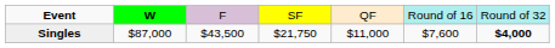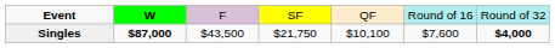 <table class=wikitable style=font-size:95%;text-align:center>
 <tr>
 <td style="width:130px"><strong>Event</strong></td>
 <td style="width:85px; background:lime"><strong>W</strong></td>
 <td style="width:85px; background:thistle">F</td>
 <td style="width:85px; background:#ffff00">SF</td>
 <td style="width:85px; background:#ffebcd">QF</td>
 <td style="width:85px; background:#afeeee">Round of 16</td>
 <td style="width:85px; background:#afeeee">Round of 32</td>
 </tr>
 <tr>
 <th style=background:#efefef>Singles</th>
-<td>$87,000</td>
+<td><strong>$87,000</strong></td>
 <td>$43,500</td>
 <td>$21,750</td>
-<td>$11,000</td>
+<td>$10,100</td>
 <td>$7,600</td>
 <td><strong>$4,000</strong></td>
 </tr>
 </table>
